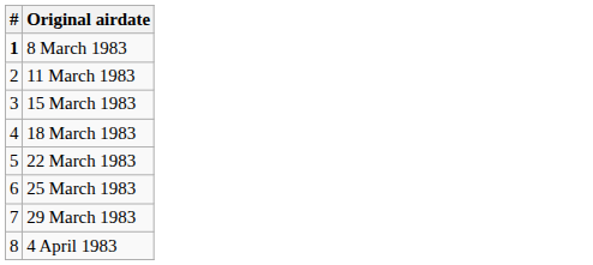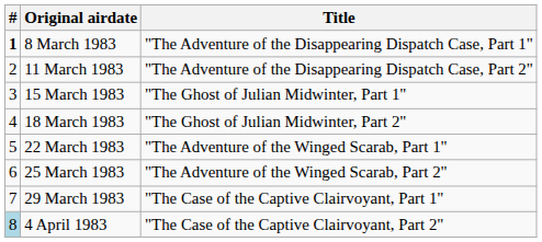 <table class="wikitable">
 <tr>
 <th>#</th>
 <th>Original airdate</th>
+<th>Title</th>
 </tr>
 <tr>
 <td><strong>1</strong></td>
 <td>8 March 1983</td>
+<td>"The Adventure of the Disappearing Dispatch Case, Part 1"</td>
 </tr>
 <tr>
 <td>2</td>
 <td>11 March 1983</td>
+<td>"The Adventure of the Disappearing Dispatch Case, Part 2"</td>
 </tr>
 <tr>
 <td>3</td>
 <td>15 March 1983</td>
+<td>"The Ghost of Julian Midwinter, Part 1"</td>
 </tr>
 <tr>
 <td>4</td>
 <td>18 March 1983</td>
+<td>"The Ghost of Julian Midwinter, Part 2"</td>
 </tr>
 <tr>
 <td>5</td>
 <td>22 March 1983</td>
+<td>"The Adventure of the Winged Scarab, Part 1"</td>
 </tr>
 <tr>
 <td>6</td>
 <td>25 March 1983</td>
+<td>"The Adventure of the Winged Scarab, Part 2"</td>
 </tr>
 <tr>
 <td>7</td>
 <td>29 March 1983</td>
+<td>"The Case of the Captive Clairvoyant, Part 1"</td>
 </tr>
 <tr>
-<td>8</td>
+<td style="background: lightblue;">8</td>
 <td>4 April 1983</td>
+<td>"The Case of the Captive Clairvoyant, Part 2"</td>
 </tr>
 </table>
